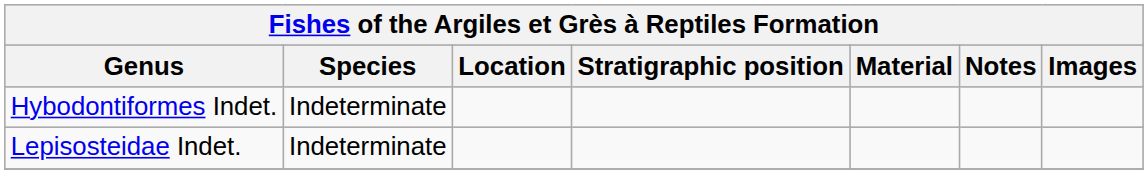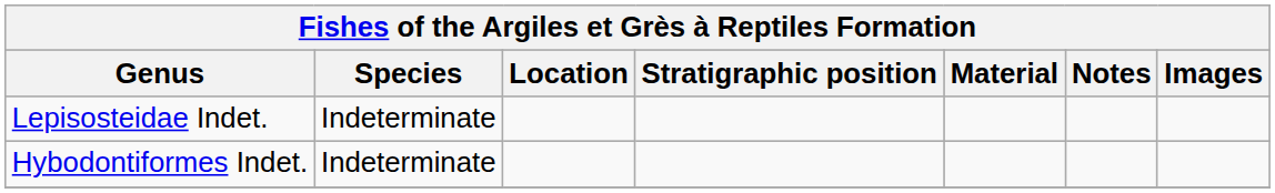 <table class="wikitable" align="center">
 <tr>
 <th colspan="7" align="center"><a href='#'>Fishes</a> of the Argiles et Grès à Reptiles Formation</th>
 </tr>
 <tr>
 <th>Genus</th>
 <th>Species</th>
 <th>Location</th>
 <th>Stratigraphic position</th>
 <th>Material</th>
 <th>Notes</th>
 <th>Images</th>
 </tr>
 <tr>
-<td><a href='#'>Hybodontiformes</a> Indet.</td>
+<td><a href='#'>Lepisosteidae</a> Indet.</td>
 <td>Indeterminate</td>
 <td></td>
 <td></td>
 <td></td>
 <td></td>
 <td></td>
 </tr>
 <tr>
-<td><a href='#'>Lepisosteidae</a> Indet.</td>
+<td><a href='#'>Hybodontiformes</a> Indet.</td>
 <td>Indeterminate</td>
 <td></td>
 <td></td>
 <td></td>
 <td></td>
 <td></td>
 </tr>
 <tr>
 </tr>
 </table>
